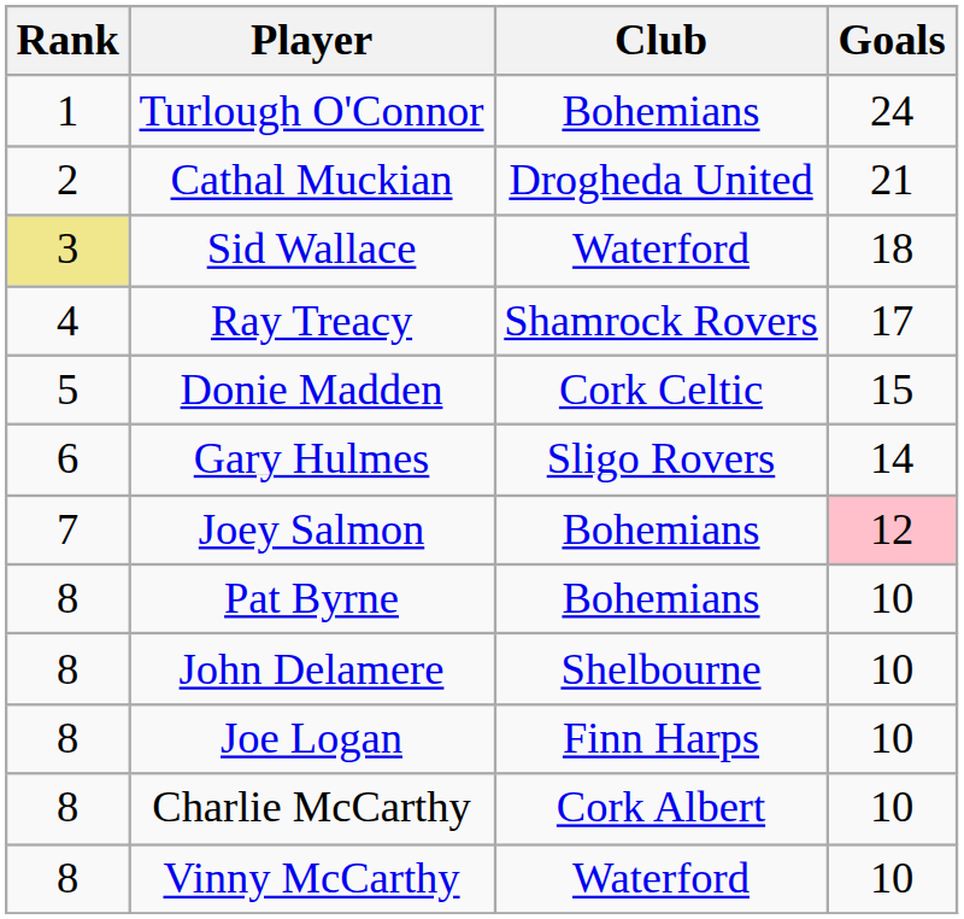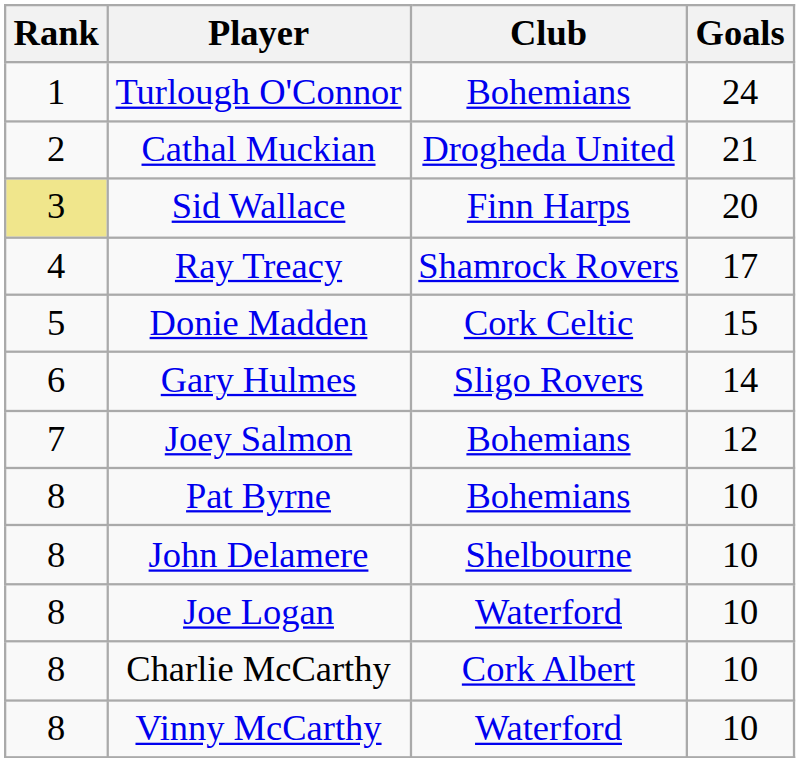 <table class="wikitable" style="text-align:center">
 <tr>
 <th>Rank</th>
 <th>Player</th>
 <th>Club</th>
 <th>Goals</th>
 </tr>
 <tr>
 <td>1</td>
 <td><a href='#'>Turlough O'Connor</a></td>
 <td><a href='#'>Bohemians</a></td>
 <td>24</td>
 </tr>
 <tr>
 <td>2</td>
 <td><a href='#'>Cathal Muckian</a></td>
 <td><a href='#'>Drogheda United</a></td>
 <td>21</td>
 </tr>
 <tr>
 <td style="background: khaki;">3</td>
 <td><a href='#'>Sid Wallace</a></td>
-<td><a href='#'>Waterford</a></td>
-<td>18</td>
+<td><a href='#'>Finn Harps</a></td>
+<td>20</td>
 </tr>
 <tr>
 <td>4</td>
 <td><a href='#'>Ray Treacy</a></td>
 <td><a href='#'>Shamrock Rovers</a></td>
 <td>17</td>
 </tr>
 <tr>
 <td>5</td>
 <td><a href='#'>Donie Madden</a></td>
 <td><a href='#'>Cork Celtic</a></td>
 <td>15</td>
 </tr>
 <tr>
 <td>6</td>
 <td><a href='#'>Gary Hulmes</a></td>
 <td><a href='#'>Sligo Rovers</a></td>
 <td>14</td>
 </tr>
 <tr>
 <td>7</td>
 <td><a href='#'>Joey Salmon</a></td>
 <td><a href='#'>Bohemians</a></td>
-<td style="background: pink;">12</td>
+<td>12</td>
 </tr>
 <tr>
 <td>8</td>
 <td><a href='#'>Pat Byrne</a></td>
 <td><a href='#'>Bohemians</a></td>
 <td>10</td>
 </tr>
 <tr>
 <td>8</td>
 <td><a href='#'>John Delamere</a></td>
 <td><a href='#'>Shelbourne</a></td>
 <td>10</td>
 </tr>
 <tr>
 <td>8</td>
 <td><a href='#'>Joe Logan</a></td>
-<td><a href='#'>Finn Harps</a></td>
+<td><a href='#'>Waterford</a></td>
 <td>10</td>
 </tr>
 <tr>
 <td>8</td>
 <td>Charlie McCarthy</td>
 <td><a href='#'>Cork Albert</a></td>
 <td>10</td>
 </tr>
 <tr>
 <td>8</td>
 <td><a href='#'>Vinny McCarthy</a></td>
 <td><a href='#'>Waterford</a></td>
 <td>10</td>
 </tr>
 <tr>
 </tr>
 </table>
